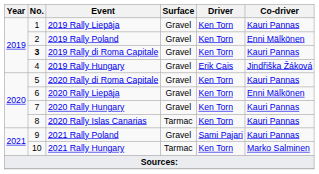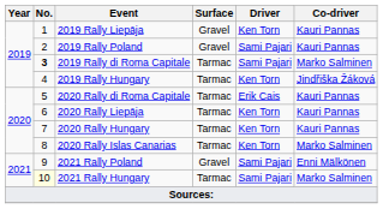 <table class="wikitable" style="font-size: 85%; ">
 <tr>
 <th>Year</th>
 <th>No.</th>
 <th>Event</th>
 <th>Surface</th>
 <th>Driver</th>
 <th>Co-driver</th>
 </tr>
 <tr>
 <td align="center" rowspan="4"><a href='#'>2019</a></td>
 <td align="center">1</td>
 <td> <a href='#'>2019 Rally Liepāja</a></td>
 <td align="center">Gravel</td>
 <td> <a href='#'>Ken Torn</a></td>
 <td> <a href='#'>Kauri Pannas</a></td>
 </tr>
 <tr>
 <td align="center">2</td>
 <td> <a href='#'>2019 Rally Poland</a></td>
 <td align="center">Gravel</td>
-<td> <a href='#'>Ken Torn</a></td>
-<td> <a href='#'>Enni Mälkönen</a></td>
+<td> <a href='#'>Sami Pajari</a></td>
+<td> <a href='#'>Kauri Pannas</a></td>
 </tr>
 <tr>
 <td align="center"><strong>3</strong></td>
 <td> <a href='#'>2019 Rally di Roma Capitale</a></td>
-<td align="center">Gravel</td>
-<td> <a href='#'>Ken Torn</a></td>
-<td> <a href='#'>Kauri Pannas</a></td>
+<td align="center">Tarmac</td>
+<td> <a href='#'>Sami Pajari</a></td>
+<td> <a href='#'>Marko Salminen</a></td>
 </tr>
 <tr>
 <td align="center">4</td>
 <td> <a href='#'>2019 Rally Hungary</a></td>
-<td align="center">Gravel</td>
-<td> <a href='#'>Erik Cais</a></td>
+<td align="center">Tarmac</td>
+<td> <a href='#'>Ken Torn</a></td>
 <td> <a href='#'>Jindřiška Žáková</a></td>
 </tr>
 <tr>
 <td align="center" rowspan="4"><a href='#'>2020</a></td>
 <td align="center">5</td>
 <td> <a href='#'>2020 Rally di Roma Capitale</a></td>
-<td align="center">Gravel</td>
-<td> <a href='#'>Ken Torn</a></td>
+<td align="center">Tarmac</td>
+<td> <a href='#'>Erik Cais</a></td>
 <td> <a href='#'>Kauri Pannas</a></td>
 </tr>
 <tr>
 <td align="center">6</td>
 <td> <a href='#'>2020 Rally Liepāja</a></td>
-<td align="center">Gravel</td>
+<td align="center">Tarmac</td>
 <td> <a href='#'>Ken Torn</a></td>
-<td> <a href='#'>Enni Mälkönen</a></td>
+<td> <a href='#'>Kauri Pannas</a></td>
 </tr>
 <tr>
 <td align="center">7</td>
 <td> <a href='#'>2020 Rally Hungary</a></td>
-<td align="center">Gravel</td>
+<td align="center">Tarmac</td>
 <td> <a href='#'>Ken Torn</a></td>
 <td> <a href='#'>Kauri Pannas</a></td>
 </tr>
 <tr>
 <td align="center">8</td>
 <td> <a href='#'>2020 Rally Islas Canarias</a></td>
 <td align="center">Tarmac</td>
 <td> <a href='#'>Ken Torn</a></td>
-<td> <a href='#'>Kauri Pannas</a></td>
+<td> <a href='#'>Marko Salminen</a></td>
 </tr>
 <tr>
 <td align="center" rowspan="2"><a href='#'>2021</a></td>
 <td align="center">9</td>
 <td> <a href='#'>2021 Rally Poland</a></td>
 <td align="center">Gravel</td>
 <td> <a href='#'>Sami Pajari</a></td>
-<td> <a href='#'>Kauri Pannas</a></td>
+<td> <a href='#'>Enni Mälkönen</a></td>
 </tr>
 <tr>
-<td align="center">10</td>
+<td align="center" style="background: lightyellow;">10</td>
 <td> <a href='#'>2021 Rally Hungary</a></td>
 <td align="center">Tarmac</td>
-<td> <a href='#'>Ken Torn</a></td>
+<td> <a href='#'>Sami Pajari</a></td>
 <td> <a href='#'>Marko Salminen</a></td>
 </tr>
 <tr>
 <td colspan="6" style="background-color:#EAECF0;text-align:center"><strong>Sources:</strong></td>
 </tr>
 <tr>
 </tr>
 </table>
